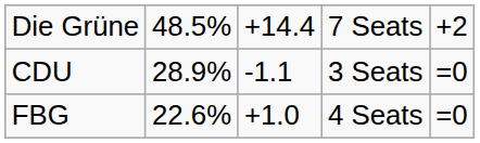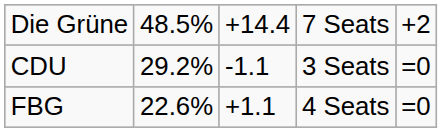 <table class="wikitable">
 <tr>
 <td>Die Grüne</td>
 <td>48.5%</td>
 <td>+14.4</td>
 <td>7 Seats</td>
 <td>+2</td>
 </tr>
 <tr>
 <td>CDU</td>
-<td>28.9%</td>
+<td>29.2%</td>
 <td>-1.1</td>
 <td>3 Seats</td>
 <td>=0</td>
 </tr>
 <tr>
 <td>FBG</td>
 <td>22.6%</td>
-<td>+1.0</td>
+<td>+1.1</td>
 <td>4 Seats</td>
 <td>=0</td>
 </tr>
 </table>
